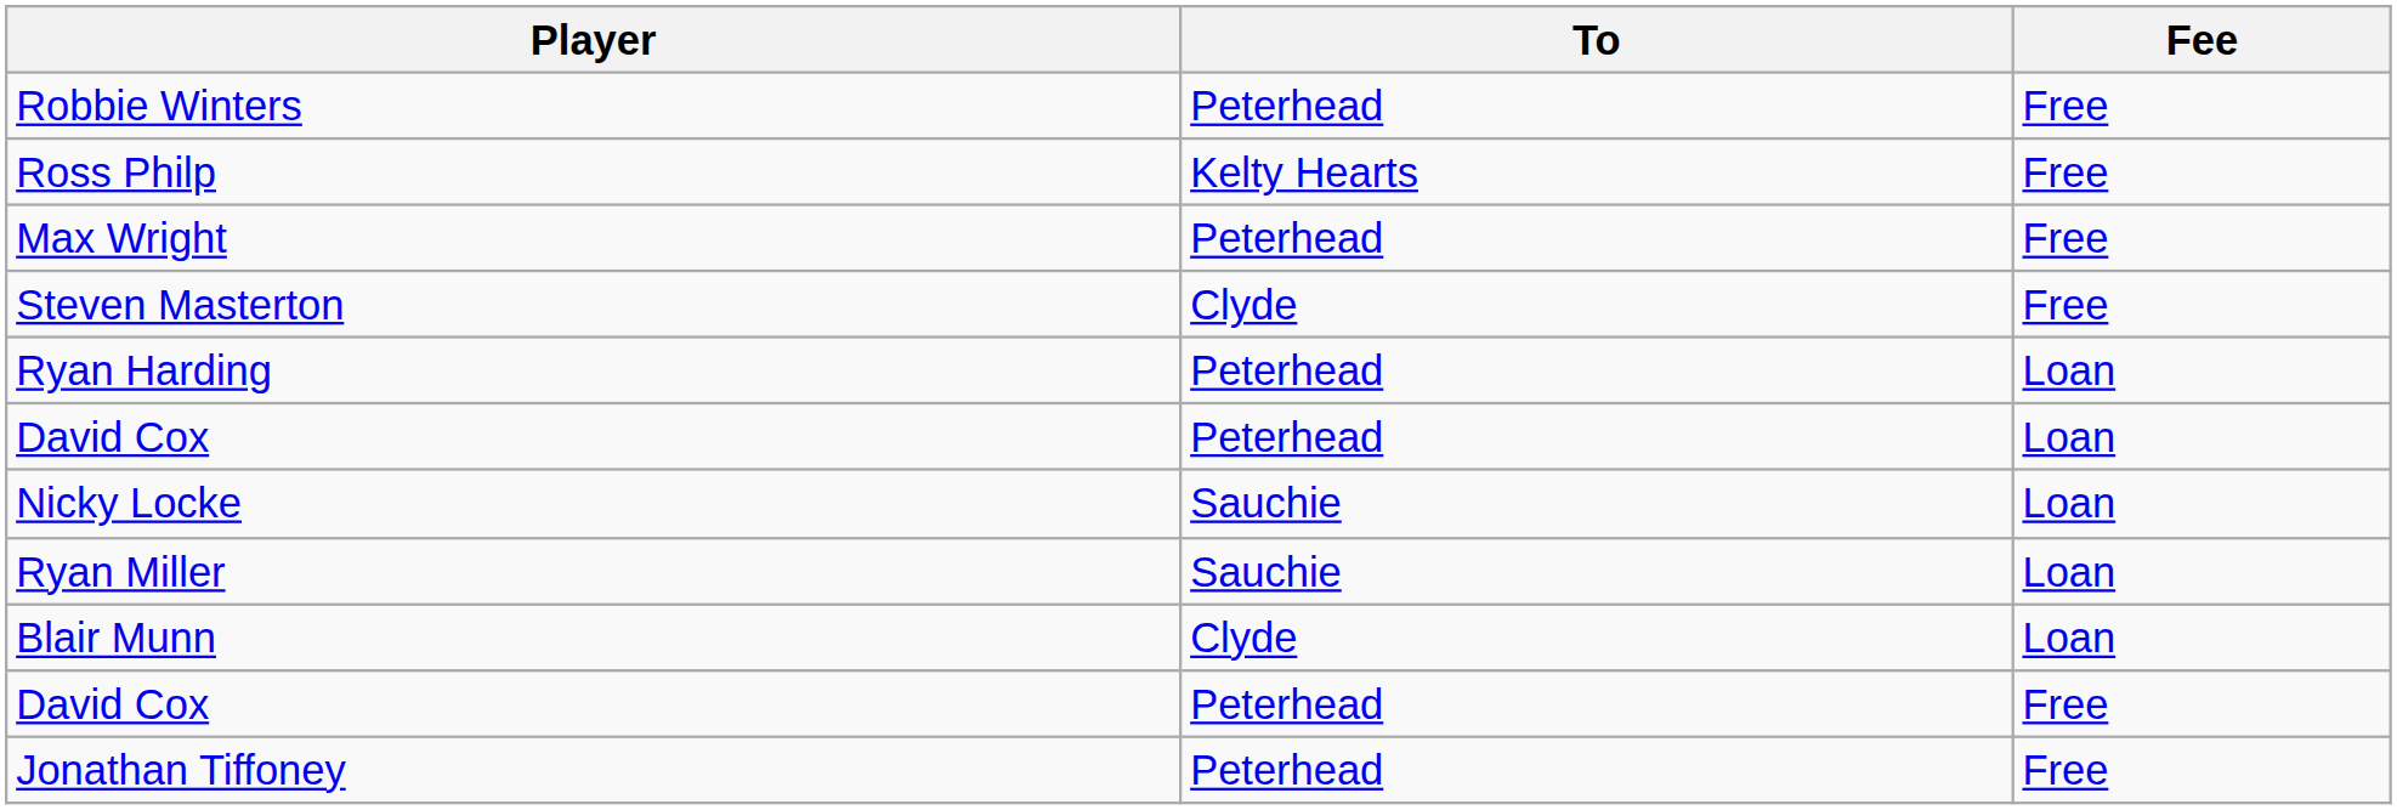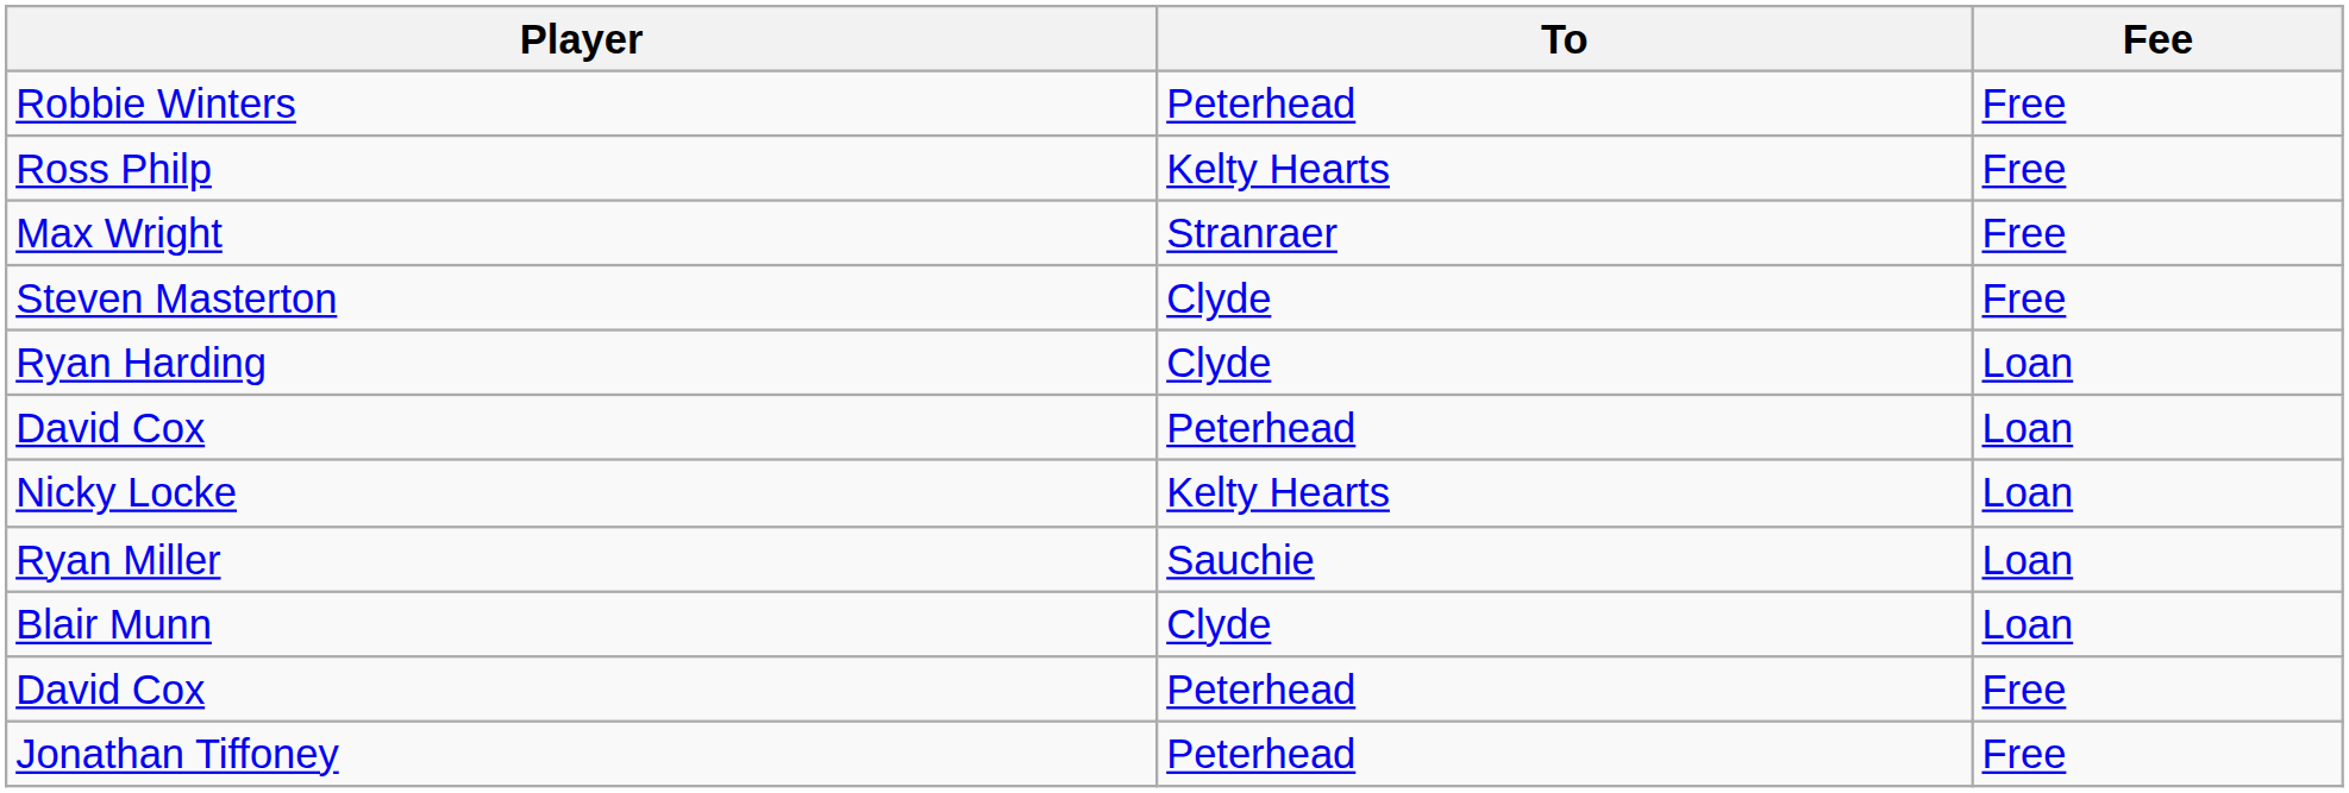 <table class="wikitable" style="text-align:center; font-size:95%;width:98%; text-align:left">
 <tr>
 <th>Player</th>
 <th>To</th>
 <th>Fee</th>
 </tr>
 <tr>
 <td> <a href='#'>Robbie Winters</a></td>
 <td> <a href='#'>Peterhead</a></td>
 <td><a href='#'>Free</a></td>
 </tr>
 <tr>
 <td> <a href='#'>Ross Philp</a></td>
 <td> <a href='#'>Kelty Hearts</a></td>
 <td><a href='#'>Free</a></td>
 </tr>
 <tr>
 <td> <a href='#'>Max Wright</a></td>
-<td> <a href='#'>Peterhead</a></td>
+<td> <a href='#'>Stranraer</a></td>
 <td><a href='#'>Free</a></td>
 </tr>
 <tr>
 <td> <a href='#'>Steven Masterton</a></td>
 <td> <a href='#'>Clyde</a></td>
 <td><a href='#'>Free</a></td>
 </tr>
 <tr>
 <td> <a href='#'>Ryan Harding</a></td>
-<td> <a href='#'>Peterhead</a></td>
+<td> <a href='#'>Clyde</a></td>
 <td><a href='#'>Loan</a></td>
 </tr>
 <tr>
 <td> <a href='#'>David Cox</a></td>
 <td> <a href='#'>Peterhead</a></td>
 <td><a href='#'>Loan</a></td>
 </tr>
 <tr>
 <td> <a href='#'>Nicky Locke</a></td>
-<td> <a href='#'>Sauchie</a></td>
+<td> <a href='#'>Kelty Hearts</a></td>
 <td><a href='#'>Loan</a></td>
 </tr>
 <tr>
 <td> <a href='#'>Ryan Miller</a></td>
 <td> <a href='#'>Sauchie</a></td>
 <td><a href='#'>Loan</a></td>
 </tr>
 <tr>
 <td> <a href='#'>Blair Munn</a></td>
 <td> <a href='#'>Clyde</a></td>
 <td><a href='#'>Loan</a></td>
 </tr>
 <tr>
 <td> <a href='#'>David Cox</a></td>
 <td> <a href='#'>Peterhead</a></td>
 <td><a href='#'>Free</a></td>
 </tr>
 <tr>
 <td> <a href='#'>Jonathan Tiffoney</a></td>
 <td> <a href='#'>Peterhead</a></td>
 <td><a href='#'>Free</a></td>
 </tr>
 </table>
